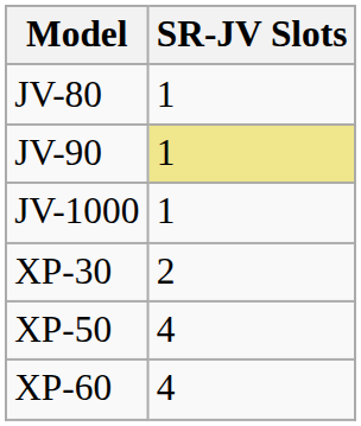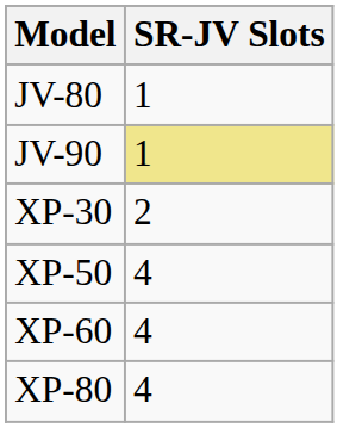 <table class="wikitable sortable">
 <tr>
 <th>Model</th>
 <th>SR-JV Slots</th>
 </tr>
 <tr>
 <td>JV-80</td>
 <td>1</td>
 </tr>
 <tr>
 <td>JV-90</td>
 <td style="background: khaki;">1</td>
 </tr>
 <tr>
-<td>JV-1000</td>
-<td>1</td>
-</tr>
-<tr>
 <td>XP-30</td>
 <td>2</td>
 </tr>
 <tr>
 <td>XP-50</td>
 <td>4</td>
 </tr>
 <tr>
 <td>XP-60</td>
 <td>4</td>
 </tr>
+<tr>
+<td>XP-80</td>
+<td>4</td>
+</tr>
 </table>
